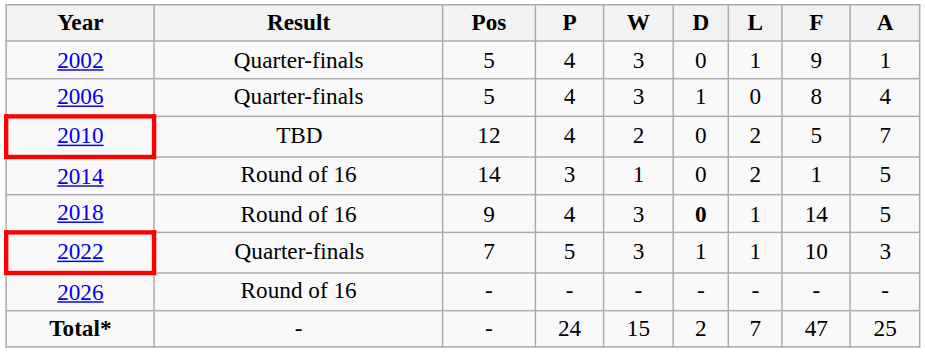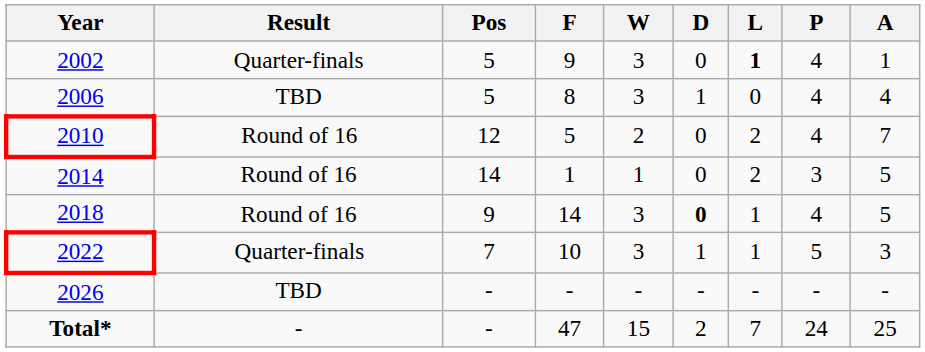 <table class="wikitable" style="width:50%; text-align:center;">
 <tr>
 <th>Year</th>
 <th>Result</th>
 <th>Pos</th>
-<th>P</th>
+<th>F</th>
 <th>W</th>
 <th>D</th>
 <th>L</th>
-<th>F</th>
+<th>P</th>
 <th>A</th>
 </tr>
 <tr>
 <td> <a href='#'>2002</a></td>
 <td>Quarter-finals</td>
 <td>5</td>
-<td>4</td>
+<td>9</td>
 <td>3</td>
 <td>0</td>
-<td>1</td>
-<td>9</td>
+<td><strong>1</strong></td>
+<td>4</td>
 <td>1</td>
 </tr>
 <tr>
 <td> <a href='#'>2006</a></td>
-<td>Quarter-finals</td>
+<td>TBD</td>
 <td>5</td>
-<td>4</td>
+<td>8</td>
 <td>3</td>
 <td>1</td>
 <td>0</td>
-<td>8</td>
+<td>4</td>
 <td>4</td>
 </tr>
 <tr>
 <td style="border: 3px solid red"> <a href='#'>2010</a></td>
-<td>TBD</td>
+<td>Round of 16</td>
 <td>12</td>
-<td>4</td>
+<td>5</td>
 <td>2</td>
 <td>0</td>
 <td>2</td>
-<td>5</td>
+<td>4</td>
 <td>7</td>
 </tr>
 <tr>
 <td> <a href='#'>2014</a></td>
 <td>Round of 16</td>
 <td>14</td>
-<td>3</td>
+<td>1</td>
 <td>1</td>
 <td>0</td>
 <td>2</td>
-<td>1</td>
+<td>3</td>
 <td>5</td>
 </tr>
 <tr>
 <td> <a href='#'>2018</a></td>
 <td>Round of 16</td>
 <td>9</td>
-<td>4</td>
+<td>14</td>
 <td>3</td>
 <td><strong>0</strong></td>
 <td>1</td>
-<td>14</td>
+<td>4</td>
 <td>5</td>
 </tr>
 <tr>
 <td style="border: 3px solid red"> <a href='#'>2022</a></td>
 <td>Quarter-finals</td>
 <td>7</td>
-<td>5</td>
+<td>10</td>
 <td>3</td>
 <td>1</td>
 <td>1</td>
-<td>10</td>
+<td>5</td>
 <td>3</td>
 </tr>
 <tr>
 <td> <a href='#'>2026</a></td>
-<td>Round of 16</td>
+<td>TBD</td>
 <td>-</td>
 <td>-</td>
 <td>-</td>
 <td>-</td>
 <td>-</td>
 <td>-</td>
 <td>-</td>
 </tr>
 <tr>
 <td><strong>Total*</strong></td>
 <td>-</td>
 <td>-</td>
-<td>24</td>
+<td>47</td>
 <td>15</td>
 <td>2</td>
 <td>7</td>
-<td>47</td>
+<td>24</td>
 <td>25</td>
 </tr>
 </table>
